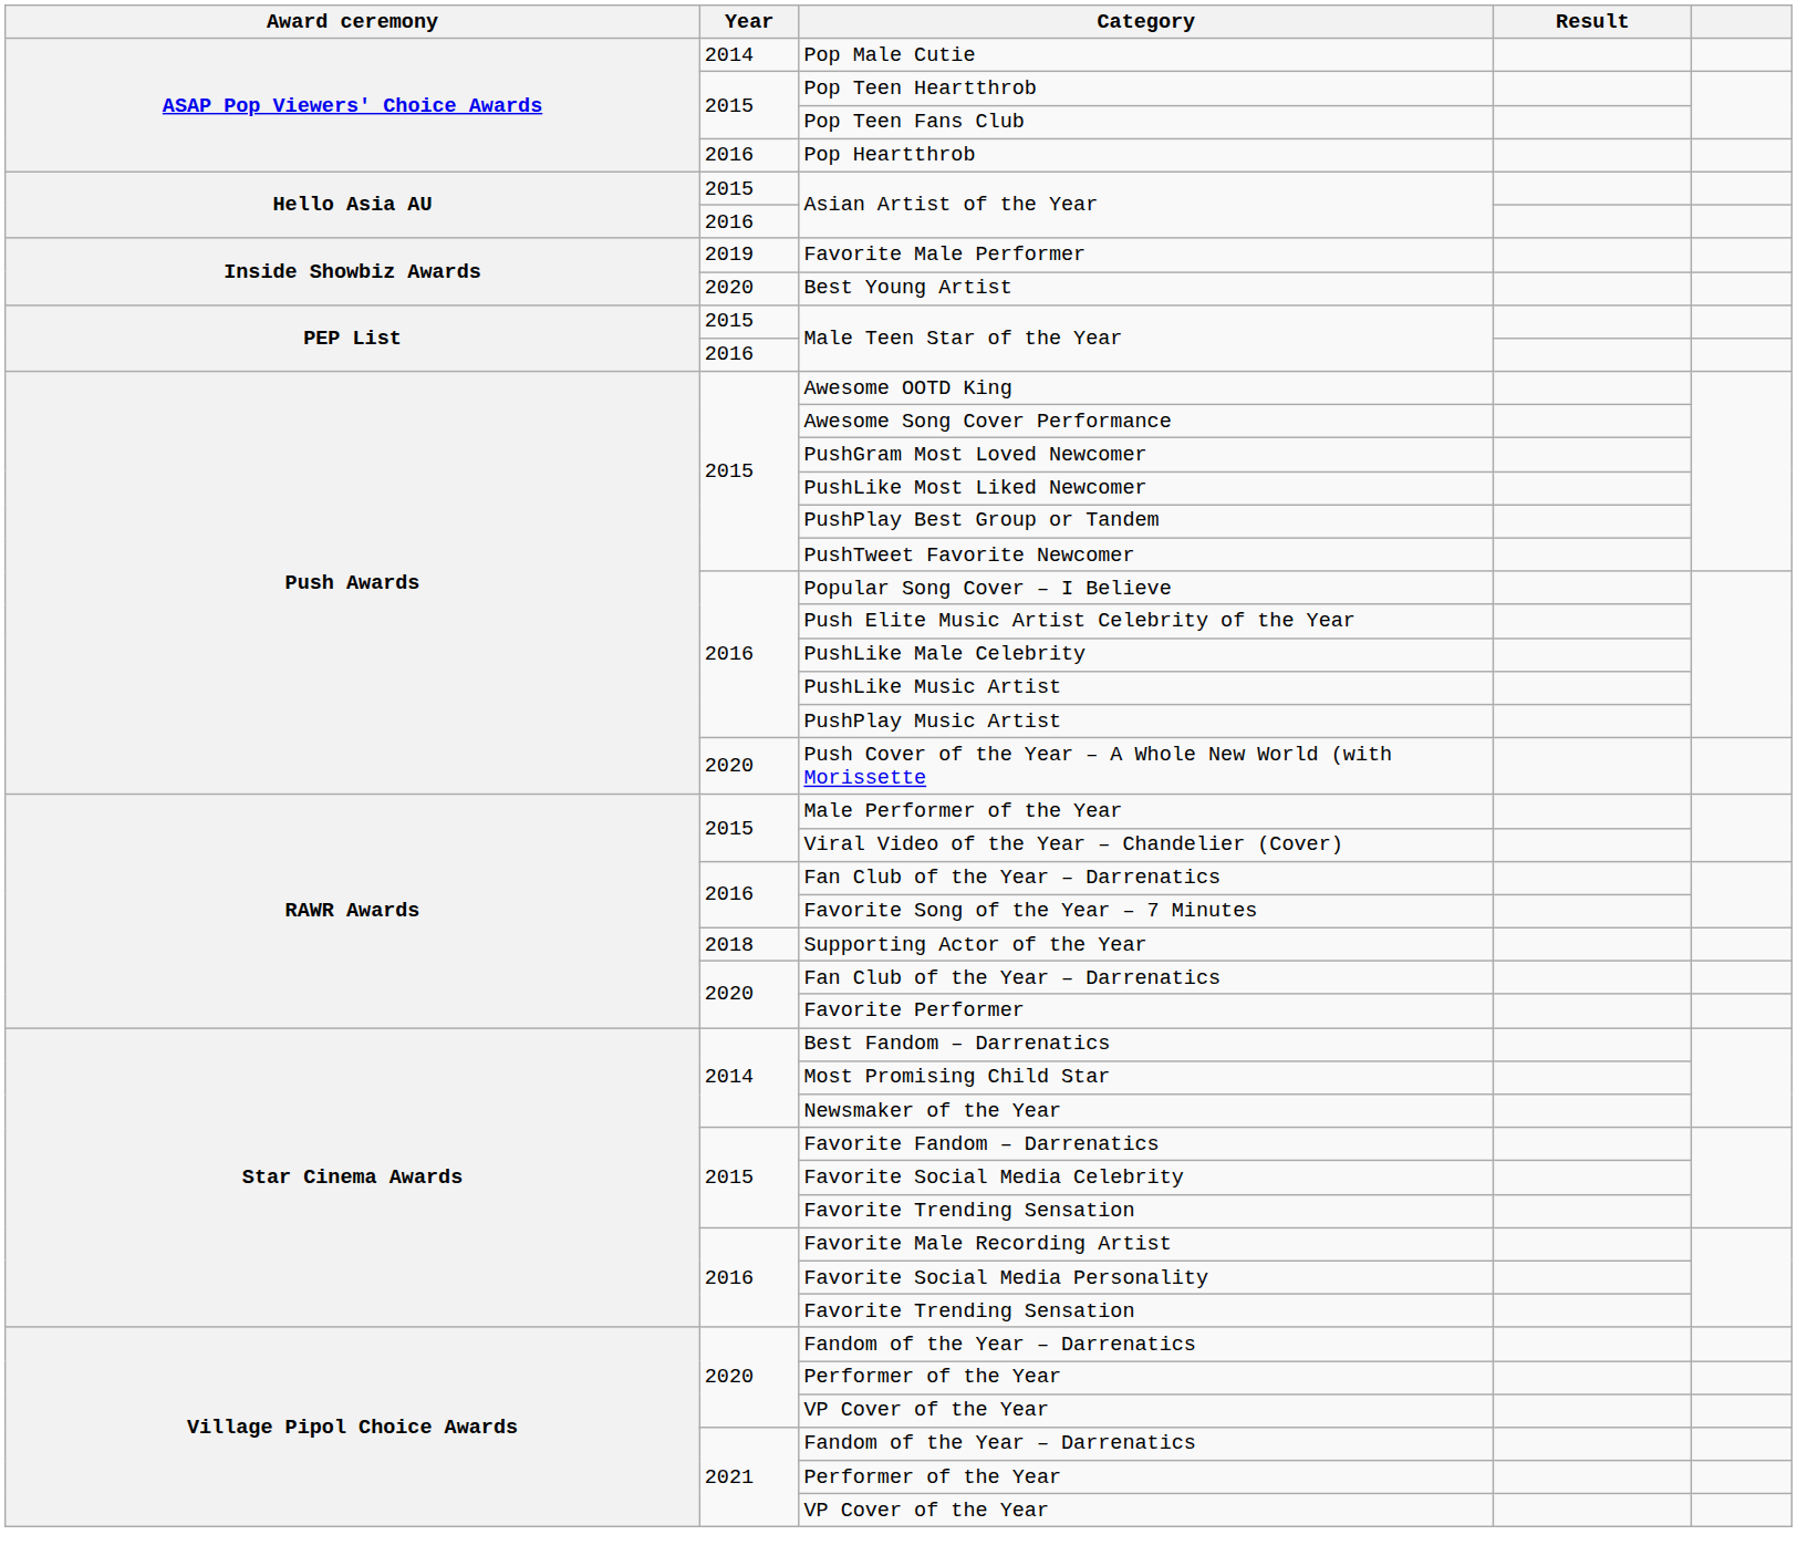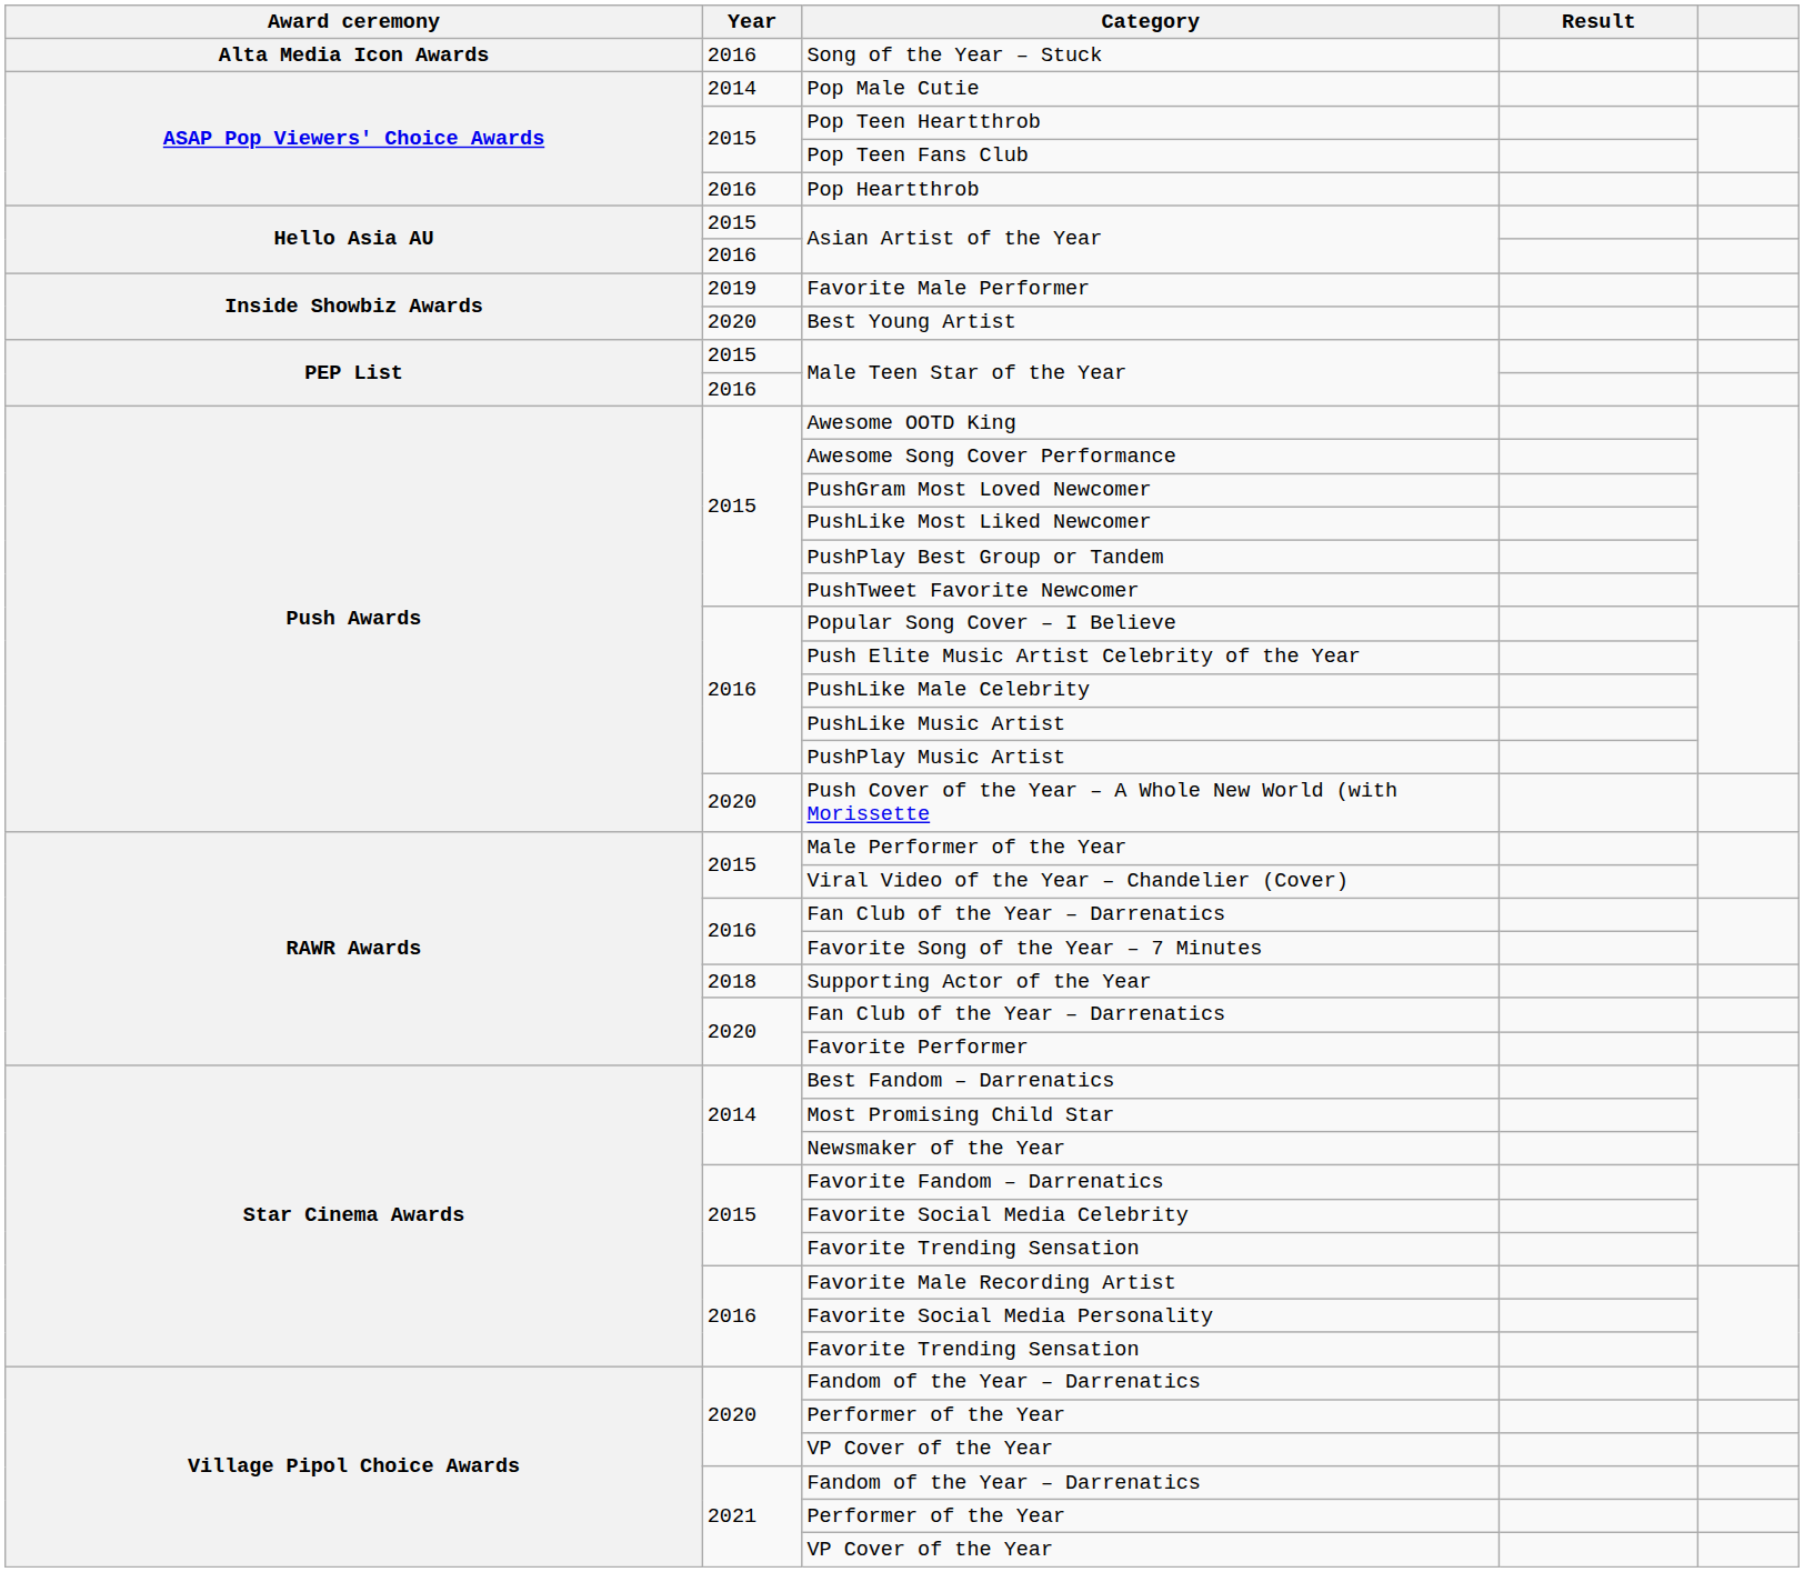 <table class=wikitable style="width:90%;">
 <tr>
 <th width=35%>Award ceremony</th>
 <th width=5%>Year</th>
 <th width=35%>Category</th>
 <th width=10%>Result</th>
 <th width=5%></th>
+</tr>
+<tr>
+<th>Alta Media Icon Awards</th>
+<td>2016</td>
+<td>Song of the Year – Stuck</td>
+<td></td>
+<td></td>
 </tr>
 <tr>
 <th rowspan="4"><a href='#'>ASAP Pop Viewers' Choice Awards</a></th>
 <td>2014</td>
 <td>Pop Male Cutie</td>
 <td></td>
 <td></td>
 </tr>
 <tr>
 <td rowspan="2">2015</td>
 <td>Pop Teen Heartthrob</td>
 <td></td>
 <td rowspan="2"></td>
 </tr>
 <tr>
 <td>Pop Teen Fans Club</td>
 <td></td>
 </tr>
 <tr>
 <td>2016</td>
 <td>Pop Heartthrob</td>
 <td></td>
 <td></td>
 </tr>
 <tr>
 <th rowspan="2">Hello Asia AU</th>
 <td>2015</td>
 <td rowspan="2">Asian Artist of the Year</td>
 <td></td>
 <td></td>
 </tr>
 <tr>
 <td>2016</td>
 <td></td>
 <td></td>
 </tr>
 <tr>
 <th rowspan="2">Inside Showbiz Awards</th>
 <td>2019</td>
 <td>Favorite Male Performer</td>
 <td></td>
 <td></td>
 </tr>
 <tr>
 <td>2020</td>
 <td>Best Young Artist</td>
 <td></td>
 <td></td>
 </tr>
 <tr>
 <th rowspan="2">PEP List</th>
 <td>2015</td>
 <td rowspan="2">Male Teen Star of the Year</td>
 <td></td>
 <td></td>
 </tr>
 <tr>
 <td>2016</td>
 <td></td>
 <td></td>
 </tr>
 <tr>
 <th rowspan="12">Push Awards</th>
 <td rowspan="6">2015</td>
 <td>Awesome OOTD King</td>
 <td></td>
 <td rowspan="6"></td>
 </tr>
 <tr>
 <td>Awesome Song Cover Performance</td>
 <td></td>
 </tr>
 <tr>
 <td>PushGram Most Loved Newcomer</td>
 <td></td>
 </tr>
 <tr>
 <td>PushLike Most Liked Newcomer</td>
 <td></td>
 </tr>
 <tr>
 <td>PushPlay Best Group or Tandem</td>
 <td></td>
 </tr>
 <tr>
 <td>PushTweet Favorite Newcomer</td>
 <td></td>
 </tr>
 <tr>
 <td rowspan="5">2016</td>
 <td>Popular Song Cover – I Believe</td>
 <td></td>
 <td rowspan="5"></td>
 </tr>
 <tr>
 <td>Push Elite Music Artist Celebrity of the Year</td>
 <td></td>
 </tr>
 <tr>
 <td>PushLike Male Celebrity</td>
 <td></td>
 </tr>
 <tr>
 <td>PushLike Music Artist</td>
 <td></td>
 </tr>
 <tr>
 <td>PushPlay Music Artist</td>
 <td></td>
 </tr>
 <tr>
 <td>2020</td>
 <td>Push Cover of the Year – A Whole New World (with <a href='#'>Morissette</a></td>
 <td></td>
 <td></td>
 </tr>
 <tr>
 <th rowspan="7">RAWR Awards</th>
 <td rowspan="2">2015</td>
 <td>Male Performer of the Year</td>
 <td></td>
 <td rowspan="2"></td>
 </tr>
 <tr>
 <td>Viral Video of the Year – Chandelier (Cover)</td>
 <td></td>
 </tr>
 <tr>
 <td rowspan="2">2016</td>
 <td>Fan Club of the Year – Darrenatics</td>
 <td></td>
 <td rowspan="2"></td>
 </tr>
 <tr>
 <td>Favorite Song of the Year – 7 Minutes</td>
 <td></td>
 </tr>
 <tr>
 <td>2018</td>
 <td>Supporting Actor of the Year</td>
 <td></td>
 <td></td>
 </tr>
 <tr>
 <td rowspan="2">2020</td>
 <td>Fan Club of the Year – Darrenatics</td>
 <td></td>
 <td></td>
 </tr>
 <tr>
 <td>Favorite Performer</td>
 <td></td>
 <td></td>
 </tr>
 <tr>
 <th rowspan="9">Star Cinema Awards</th>
 <td rowspan="3">2014</td>
 <td>Best Fandom – Darrenatics</td>
 <td></td>
 <td rowspan="3"></td>
 </tr>
 <tr>
 <td>Most Promising Child Star</td>
 <td></td>
 </tr>
 <tr>
 <td>Newsmaker of the Year</td>
 <td></td>
 </tr>
 <tr>
 <td rowspan="3">2015</td>
 <td>Favorite Fandom – Darrenatics</td>
 <td></td>
 <td rowspan="3"></td>
 </tr>
 <tr>
 <td>Favorite Social Media Celebrity</td>
 <td></td>
 </tr>
 <tr>
 <td>Favorite Trending Sensation</td>
 <td></td>
 </tr>
 <tr>
 <td rowspan="3">2016</td>
 <td>Favorite Male Recording Artist</td>
 <td></td>
 <td rowspan="3"></td>
 </tr>
 <tr>
 <td>Favorite Social Media Personality</td>
 <td></td>
 </tr>
 <tr>
 <td>Favorite Trending Sensation</td>
 <td></td>
 </tr>
 <tr>
 <th rowspan="6">Village Pipol Choice Awards</th>
 <td rowspan="3">2020</td>
 <td>Fandom of the Year – Darrenatics</td>
 <td></td>
 <td></td>
 </tr>
 <tr>
 <td>Performer of the Year</td>
 <td></td>
 <td></td>
 </tr>
 <tr>
 <td>VP Cover of the Year</td>
 <td></td>
 <td></td>
 </tr>
 <tr>
 <td rowspan="3">2021</td>
 <td>Fandom of the Year – Darrenatics</td>
 <td></td>
 <td></td>
 </tr>
 <tr>
 <td>Performer of the Year</td>
 <td></td>
 <td></td>
 </tr>
 <tr>
 <td>VP Cover of the Year</td>
 <td></td>
 <td></td>
 </tr>
 </table>
